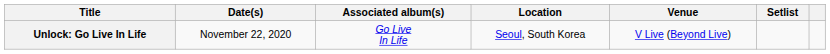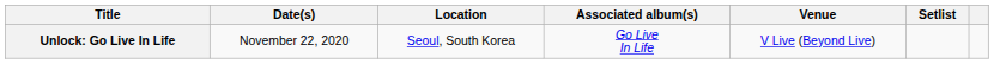 <table class="wikitable sortable plainrowheaders" style="text-align:center" width="100%">
 <tr>
 <th scope="col">Title</th>
 <th scope="col">Date(s)</th>
+<th scope="col">Location</th>
 <th scope="col">Associated album(s)</th>
-<th scope="col">Location</th>
 <th scope="col">Venue</th>
 <th scope="col">Setlist</th>
 <th scope="col" width="2%" class="unsortable"></th>
 </tr>
 <tr>
 <th scope="row">Unlock: Go Live In Life</th>
 <td>November 22, 2020</td>
+<td><a href='#'>Seoul</a>, South Korea</td>
 <td><em><a href='#'>Go Live</a></em><br><em><a href='#'>In Life</a></em></td>
-<td><a href='#'>Seoul</a>, South Korea</td>
 <td><a href='#'>V Live</a> (<a href='#'>Beyond Live</a>)</td>
 <td></td>
 <td></td>
 </tr>
 </table>
